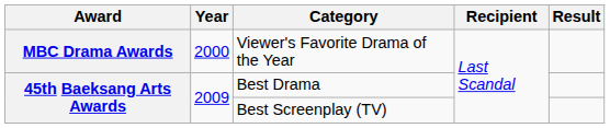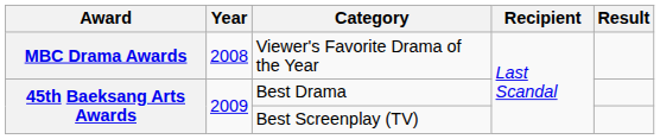 <table class="wikitable plainrowheaders">
 <tr>
 <th>Award</th>
 <th>Year</th>
 <th>Category</th>
 <th>Recipient</th>
 <th>Result</th>
 </tr>
 <tr>
 <th scope="row"><a href='#'>MBC Drama Awards</a></th>
-<td><a href='#'>2000</a></td>
+<td><a href='#'>2008</a></td>
 <td>Viewer's Favorite Drama of the Year</td>
 <td rowspan="3"><em><a href='#'>Last Scandal</a></em></td>
 <td></td>
 </tr>
 <tr>
 <th scope="row" rowspan="2"><a href='#'>45th</a> <a href='#'>Baeksang Arts Awards</a></th>
 <td rowspan="2"><a href='#'>2009</a></td>
 <td>Best Drama</td>
 <td></td>
 </tr>
 <tr>
 <td>Best Screenplay (TV)</td>
 <td></td>
 </tr>
 </table>
